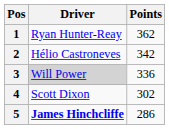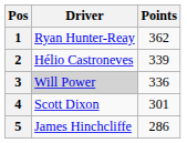 <table class="wikitable" style="font-size: 95%;">
 <tr>
 <th>Pos</th>
 <th>Driver</th>
 <th>Points</th>
 </tr>
 <tr>
 <th>1</th>
 <td> <a href='#'>Ryan Hunter-Reay</a></td>
 <td style="text-align:center;">362</td>
 </tr>
 <tr>
 <th>2</th>
 <td> <a href='#'>Hélio Castroneves</a></td>
-<td style="text-align:center;">342</td>
+<td style="text-align:center;">339</td>
 </tr>
 <tr>
 <th>3</th>
 <td style="background: lightgrey;"> <a href='#'>Will Power</a></td>
 <td style="text-align:center;">336</td>
 </tr>
 <tr>
 <th>4</th>
 <td> <a href='#'>Scott Dixon</a></td>
-<td style="text-align:center;">302</td>
+<td style="text-align:center;">301</td>
 </tr>
 <tr>
 <th>5</th>
-<td><strong> <a href='#'>James Hinchcliffe</a></strong></td>
+<td> <a href='#'>James Hinchcliffe</a></td>
 <td style="text-align:center;">286</td>
 </tr>
 </table>
